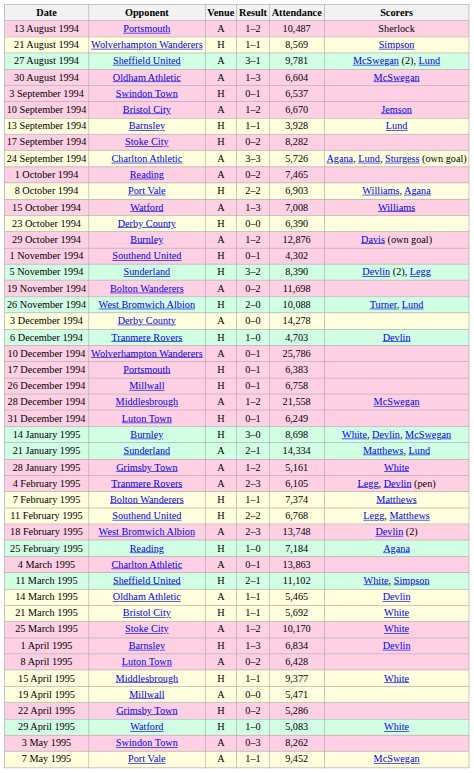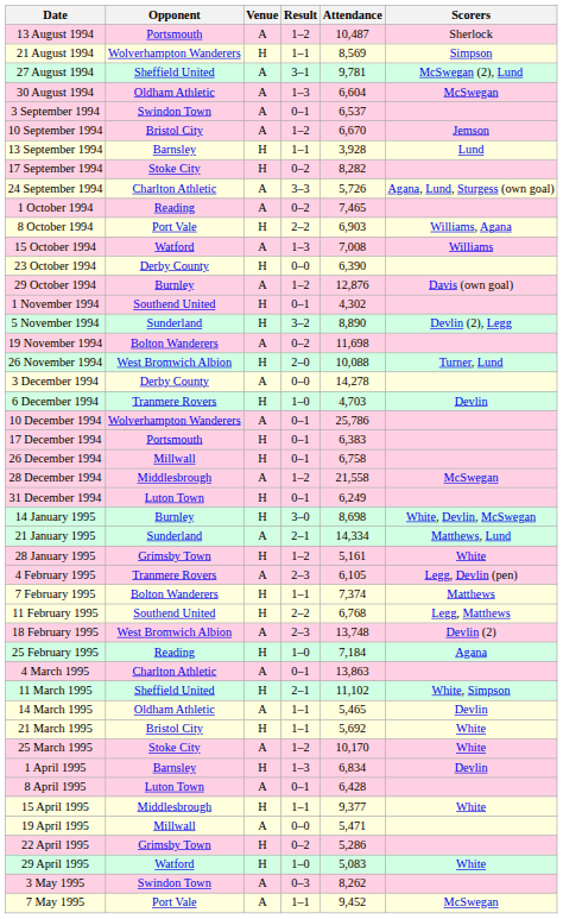 <table class="wikitable sortable" style="font-size:100%; text-align:center">
 <tr>
 <th>Date</th>
 <th>Opponent</th>
 <th>Venue</th>
 <th>Result</th>
 <th>Attendance</th>
 <th>Scorers</th>
 </tr>
 <tr style="background-color: #ffd0e3;">
 <td>13 August 1994</td>
 <td><a href='#'>Portsmouth</a></td>
 <td>A</td>
 <td>1–2</td>
 <td>10,487</td>
 <td>Sherlock</td>
 </tr>
 <tr style="background-color: #ffffdd;">
 <td>21 August 1994</td>
 <td><a href='#'>Wolverhampton Wanderers</a></td>
 <td>H</td>
 <td>1–1</td>
 <td>8,569</td>
 <td><a href='#'>Simpson</a></td>
 </tr>
 <tr style="background-color: #d0ffe3;">
 <td>27 August 1994</td>
 <td><a href='#'>Sheffield United</a></td>
 <td>A</td>
 <td>3–1</td>
 <td>9,781</td>
 <td><a href='#'>McSwegan</a> (2), <a href='#'>Lund</a></td>
 </tr>
 <tr style="background-color: #ffd0e3;">
 <td>30 August 1994</td>
 <td><a href='#'>Oldham Athletic</a></td>
 <td>A</td>
 <td>1–3</td>
 <td>6,604</td>
 <td><a href='#'>McSwegan</a></td>
 </tr>
 <tr style="background-color: #ffd0e3;">
 <td>3 September 1994</td>
 <td><a href='#'>Swindon Town</a></td>
-<td>H</td>
+<td>A</td>
 <td>0–1</td>
 <td>6,537</td>
 <td></td>
 </tr>
 <tr style="background-color: #ffd0e3;">
 <td>10 September 1994</td>
 <td><a href='#'>Bristol City</a></td>
 <td>A</td>
 <td>1–2</td>
 <td>6,670</td>
 <td><a href='#'>Jemson</a></td>
 </tr>
 <tr style="background-color: #ffffdd;">
 <td>13 September 1994</td>
 <td><a href='#'>Barnsley</a></td>
 <td>H</td>
 <td>1–1</td>
 <td>3,928</td>
 <td><a href='#'>Lund</a></td>
 </tr>
 <tr style="background-color: #ffd0e3;">
 <td>17 September 1994</td>
 <td><a href='#'>Stoke City</a></td>
 <td>H</td>
 <td>0–2</td>
 <td>8,282</td>
 <td></td>
 </tr>
 <tr style="background-color: #ffffdd;">
 <td>24 September 1994</td>
 <td><a href='#'>Charlton Athletic</a></td>
 <td>A</td>
 <td>3–3</td>
 <td>5,726</td>
 <td><a href='#'>Agana</a>, <a href='#'>Lund</a>, <a href='#'>Sturgess</a> (own goal)</td>
 </tr>
 <tr style="background-color: #ffd0e3;">
 <td>1 October 1994</td>
 <td><a href='#'>Reading</a></td>
 <td>A</td>
 <td>0–2</td>
 <td>7,465</td>
 <td></td>
 </tr>
 <tr style="background-color: #ffffdd;">
 <td>8 October 1994</td>
 <td><a href='#'>Port Vale</a></td>
 <td>H</td>
 <td>2–2</td>
 <td>6,903</td>
 <td><a href='#'>Williams</a>, <a href='#'>Agana</a></td>
 </tr>
 <tr style="background-color: #ffd0e3;">
 <td>15 October 1994</td>
 <td><a href='#'>Watford</a></td>
 <td>A</td>
 <td>1–3</td>
 <td>7,008</td>
 <td><a href='#'>Williams</a></td>
 </tr>
 <tr style="background-color: #ffffdd;">
 <td>23 October 1994</td>
 <td><a href='#'>Derby County</a></td>
 <td>H</td>
 <td>0–0</td>
 <td>6,390</td>
 <td></td>
 </tr>
 <tr style="background-color: #ffd0e3;">
 <td>29 October 1994</td>
 <td><a href='#'>Burnley</a></td>
 <td>A</td>
 <td>1–2</td>
 <td>12,876</td>
 <td><a href='#'>Davis</a> (own goal)</td>
 </tr>
 <tr style="background-color: #ffd0e3;">
 <td>1 November 1994</td>
 <td><a href='#'>Southend United</a></td>
 <td>H</td>
 <td>0–1</td>
 <td>4,302</td>
 <td></td>
 </tr>
 <tr style="background-color: #d0ffe3;">
 <td>5 November 1994</td>
 <td><a href='#'>Sunderland</a></td>
 <td>H</td>
 <td>3–2</td>
-<td>8,390</td>
+<td>8,890</td>
 <td><a href='#'>Devlin</a> (2), <a href='#'>Legg</a></td>
 </tr>
 <tr style="background-color: #ffd0e3;">
 <td>19 November 1994</td>
 <td><a href='#'>Bolton Wanderers</a></td>
 <td>A</td>
 <td>0–2</td>
 <td>11,698</td>
 <td></td>
 </tr>
 <tr style="background-color: #d0ffe3;">
 <td>26 November 1994</td>
 <td><a href='#'>West Bromwich Albion</a></td>
 <td>H</td>
 <td>2–0</td>
 <td>10,088</td>
 <td><a href='#'>Turner</a>, <a href='#'>Lund</a></td>
 </tr>
 <tr style="background-color: #ffffdd;">
 <td>3 December 1994</td>
 <td><a href='#'>Derby County</a></td>
 <td>A</td>
 <td>0–0</td>
 <td>14,278</td>
 <td></td>
 </tr>
 <tr style="background-color: #d0ffe3;">
 <td>6 December 1994</td>
 <td><a href='#'>Tranmere Rovers</a></td>
 <td>H</td>
 <td>1–0</td>
 <td>4,703</td>
 <td><a href='#'>Devlin</a></td>
 </tr>
 <tr style="background-color: #ffd0e3;">
 <td>10 December 1994</td>
 <td><a href='#'>Wolverhampton Wanderers</a></td>
 <td>A</td>
 <td>0–1</td>
 <td>25,786</td>
 <td></td>
 </tr>
 <tr style="background-color: #ffd0e3;">
 <td>17 December 1994</td>
 <td><a href='#'>Portsmouth</a></td>
 <td>H</td>
 <td>0–1</td>
 <td>6,383</td>
 <td></td>
 </tr>
 <tr style="background-color: #ffd0e3;">
 <td>26 December 1994</td>
 <td><a href='#'>Millwall</a></td>
 <td>H</td>
 <td>0–1</td>
 <td>6,758</td>
 <td></td>
 </tr>
 <tr style="background-color: #ffd0e3;">
 <td>28 December 1994</td>
 <td><a href='#'>Middlesbrough</a></td>
 <td>A</td>
 <td>1–2</td>
 <td>21,558</td>
 <td><a href='#'>McSwegan</a></td>
 </tr>
 <tr style="background-color: #ffd0e3;">
 <td>31 December 1994</td>
 <td><a href='#'>Luton Town</a></td>
 <td>H</td>
 <td>0–1</td>
 <td>6,249</td>
 <td></td>
 </tr>
 <tr style="background-color: #d0ffe3;">
 <td>14 January 1995</td>
 <td><a href='#'>Burnley</a></td>
 <td>H</td>
 <td>3–0</td>
 <td>8,698</td>
 <td><a href='#'>White</a>, <a href='#'>Devlin</a>, <a href='#'>McSwegan</a></td>
 </tr>
 <tr style="background-color: #d0ffe3;">
 <td>21 January 1995</td>
 <td><a href='#'>Sunderland</a></td>
 <td>A</td>
 <td>2–1</td>
 <td>14,334</td>
 <td><a href='#'>Matthews</a>, <a href='#'>Lund</a></td>
 </tr>
 <tr style="background-color: #ffd0e3;">
 <td>28 January 1995</td>
 <td><a href='#'>Grimsby Town</a></td>
-<td>A</td>
+<td>H</td>
 <td>1–2</td>
 <td>5,161</td>
 <td><a href='#'>White</a></td>
 </tr>
 <tr style="background-color: #ffd0e3;">
 <td>4 February 1995</td>
 <td><a href='#'>Tranmere Rovers</a></td>
 <td>A</td>
 <td>2–3</td>
 <td>6,105</td>
 <td><a href='#'>Legg</a>, <a href='#'>Devlin</a> (pen)</td>
 </tr>
 <tr style="background-color: #ffffdd;">
 <td>7 February 1995</td>
 <td><a href='#'>Bolton Wanderers</a></td>
 <td>H</td>
 <td>1–1</td>
 <td>7,374</td>
 <td><a href='#'>Matthews</a></td>
 </tr>
 <tr style="background-color: #ffffdd;">
 <td>11 February 1995</td>
 <td><a href='#'>Southend United</a></td>
 <td>H</td>
 <td>2–2</td>
 <td>6,768</td>
 <td><a href='#'>Legg</a>, <a href='#'>Matthews</a></td>
 </tr>
 <tr style="background-color: #ffd0e3;">
 <td>18 February 1995</td>
 <td><a href='#'>West Bromwich Albion</a></td>
 <td>A</td>
 <td>2–3</td>
 <td>13,748</td>
 <td><a href='#'>Devlin</a> (2)</td>
 </tr>
 <tr style="background-color: #d0ffe3;">
 <td>25 February 1995</td>
 <td><a href='#'>Reading</a></td>
 <td>H</td>
 <td>1–0</td>
 <td>7,184</td>
 <td><a href='#'>Agana</a></td>
 </tr>
 <tr style="background-color: #ffd0e3;">
 <td>4 March 1995</td>
 <td><a href='#'>Charlton Athletic</a></td>
 <td>A</td>
 <td>0–1</td>
 <td>13,863</td>
 <td></td>
 </tr>
 <tr style="background-color: #d0ffe3;">
 <td>11 March 1995</td>
 <td><a href='#'>Sheffield United</a></td>
 <td>H</td>
 <td>2–1</td>
 <td>11,102</td>
 <td><a href='#'>White</a>, <a href='#'>Simpson</a></td>
 </tr>
 <tr style="background-color: #ffffdd;">
 <td>14 March 1995</td>
 <td><a href='#'>Oldham Athletic</a></td>
 <td>A</td>
 <td>1–1</td>
 <td>5,465</td>
 <td><a href='#'>Devlin</a></td>
 </tr>
 <tr style="background-color: #ffffdd;">
 <td>21 March 1995</td>
 <td><a href='#'>Bristol City</a></td>
 <td>H</td>
 <td>1–1</td>
 <td>5,692</td>
 <td><a href='#'>White</a></td>
 </tr>
 <tr style="background-color: #ffd0e3;">
 <td>25 March 1995</td>
 <td><a href='#'>Stoke City</a></td>
 <td>A</td>
 <td>1–2</td>
 <td>10,170</td>
 <td><a href='#'>White</a></td>
 </tr>
 <tr style="background-color: #ffd0e3;">
 <td>1 April 1995</td>
 <td><a href='#'>Barnsley</a></td>
 <td>H</td>
 <td>1–3</td>
 <td>6,834</td>
 <td><a href='#'>Devlin</a></td>
 </tr>
 <tr style="background-color: #ffd0e3;">
 <td>8 April 1995</td>
 <td><a href='#'>Luton Town</a></td>
 <td>A</td>
-<td>0–2</td>
+<td>0–1</td>
 <td>6,428</td>
 <td></td>
 </tr>
 <tr style="background-color: #ffffdd;">
 <td>15 April 1995</td>
 <td><a href='#'>Middlesbrough</a></td>
 <td>H</td>
 <td>1–1</td>
 <td>9,377</td>
 <td><a href='#'>White</a></td>
 </tr>
 <tr style="background-color: #ffffdd;">
 <td>19 April 1995</td>
 <td><a href='#'>Millwall</a></td>
 <td>A</td>
 <td>0–0</td>
 <td>5,471</td>
 <td></td>
 </tr>
 <tr style="background-color: #ffd0e3;">
 <td>22 April 1995</td>
 <td><a href='#'>Grimsby Town</a></td>
 <td>H</td>
 <td>0–2</td>
 <td>5,286</td>
 <td></td>
 </tr>
 <tr style="background-color: #d0ffe3;">
 <td>29 April 1995</td>
 <td><a href='#'>Watford</a></td>
 <td>H</td>
 <td>1–0</td>
 <td>5,083</td>
 <td><a href='#'>White</a></td>
 </tr>
 <tr style="background-color: #ffd0e3;">
 <td>3 May 1995</td>
 <td><a href='#'>Swindon Town</a></td>
 <td>A</td>
 <td>0–3</td>
 <td>8,262</td>
 <td></td>
 </tr>
 <tr style="background-color: #ffffdd;">
 <td>7 May 1995</td>
 <td><a href='#'>Port Vale</a></td>
 <td>A</td>
 <td>1–1</td>
 <td>9,452</td>
 <td><a href='#'>McSwegan</a></td>
 </tr>
 </table>
